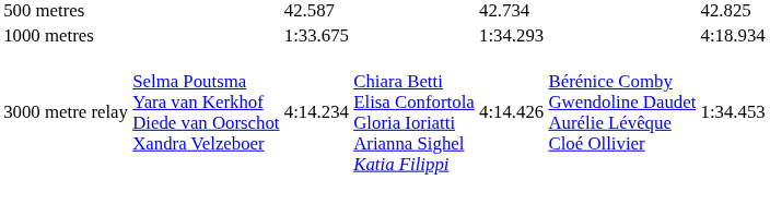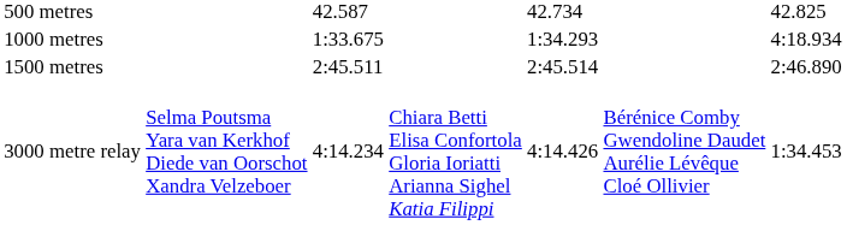 <table>
 <tr>
 <td>500 metres</td>
 <td></td>
 <td>42.587</td>
 <td></td>
 <td>42.734</td>
 <td></td>
 <td>42.825</td>
 </tr>
 <tr>
 <td>1000 metres</td>
 <td></td>
 <td>1:33.675</td>
 <td></td>
 <td>1:34.293</td>
 <td></td>
 <td>4:18.934</td>
 </tr>
 <tr>
+<td>1500 metres</td>
+<td></td>
+<td>2:45.511</td>
+<td></td>
+<td>2:45.514</td>
+<td></td>
+<td>2:46.890</td>
+</tr>
+<tr>
 <td>3000 metre relay</td>
 <td valign=top><br><a href='#'>Selma Poutsma</a><br><a href='#'>Yara van Kerkhof</a><br><a href='#'>Diede van Oorschot</a><br><a href='#'>Xandra Velzeboer</a></td>
 <td>4:14.234</td>
 <td valign=top><br><a href='#'>Chiara Betti</a><br><a href='#'>Elisa Confortola</a><br><a href='#'>Gloria Ioriatti</a><br><a href='#'>Arianna Sighel</a><br><em><a href='#'>Katia Filippi</a></em></td>
 <td>4:14.426</td>
 <td valign=top><br><a href='#'>Bérénice Comby</a><br><a href='#'>Gwendoline Daudet</a><br><a href='#'>Aurélie Lévêque</a><br><a href='#'>Cloé Ollivier</a></td>
 <td>1:34.453</td>
 </tr>
 </table>
